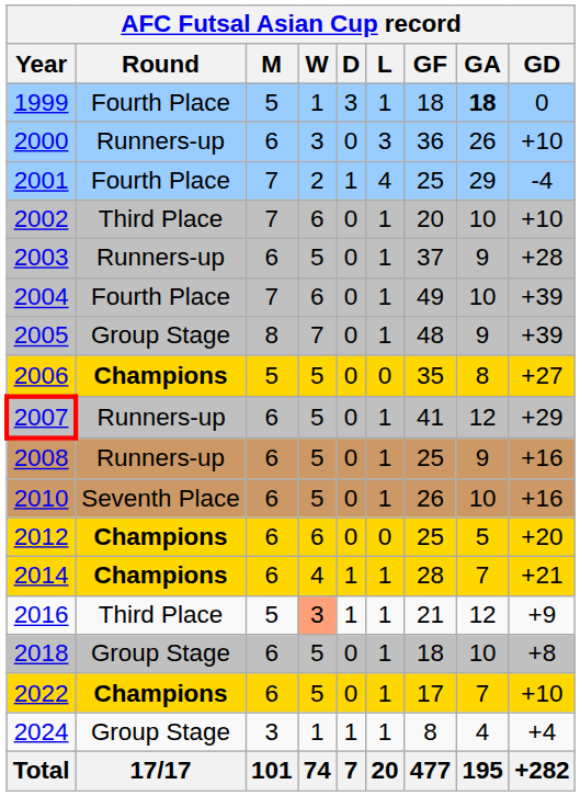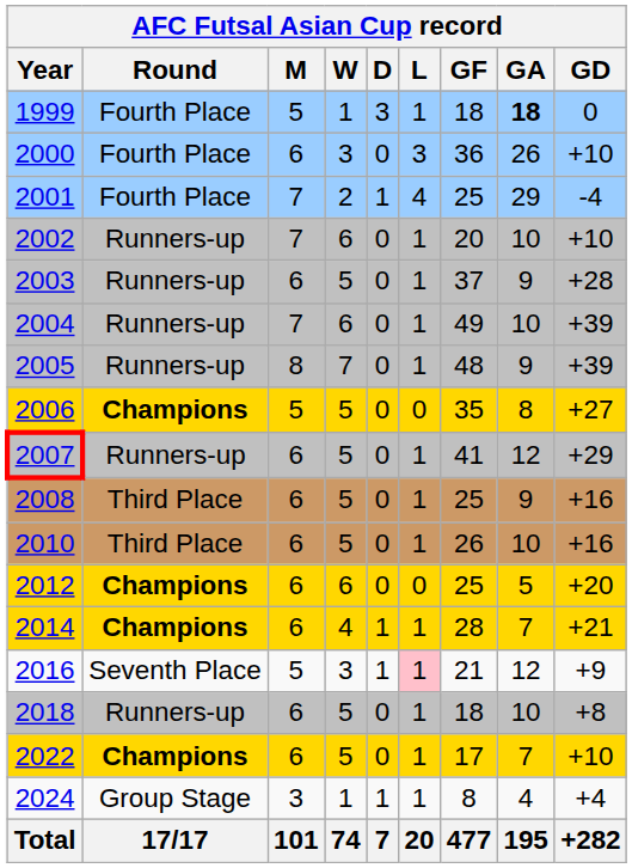 <table class="wikitable sortable" style="text-align: center;font-size:100%;">
 <tr>
 <th colspan=9><a href='#'>AFC Futsal Asian Cup</a> record</th>
 </tr>
 <tr>
 <th>Year</th>
 <th>Round</th>
 <th>M</th>
 <th>W</th>
 <th>D</th>
 <th>L</th>
 <th>GF</th>
 <th>GA</th>
 <th>GD</th>
 </tr>
 <tr bgcolor=#9acdff>
 <td> <a href='#'>1999</a></td>
 <td>Fourth Place</td>
 <td>5</td>
 <td>1</td>
 <td>3</td>
 <td>1</td>
 <td>18</td>
 <td><strong>18</strong></td>
 <td>0</td>
 </tr>
 <tr bgcolor=#9acdff>
 <td> <a href='#'>2000</a></td>
-<td>Runners-up</td>
+<td>Fourth Place</td>
 <td>6</td>
 <td>3</td>
 <td>0</td>
 <td>3</td>
 <td>36</td>
 <td>26</td>
 <td>+10</td>
 </tr>
 <tr bgcolor=#9acdff>
 <td> <a href='#'>2001</a></td>
 <td>Fourth Place</td>
 <td>7</td>
 <td>2</td>
 <td>1</td>
 <td>4</td>
 <td>25</td>
 <td>29</td>
 <td>-4</td>
 </tr>
 <tr bgcolor=silver>
 <td> <a href='#'>2002</a></td>
-<td>Third Place</td>
+<td>Runners-up</td>
 <td>7</td>
 <td>6</td>
 <td>0</td>
 <td>1</td>
 <td>20</td>
 <td>10</td>
 <td>+10</td>
 </tr>
 <tr bgcolor=silver>
 <td> <a href='#'>2003</a></td>
 <td>Runners-up</td>
 <td>6</td>
 <td>5</td>
 <td>0</td>
 <td>1</td>
 <td>37</td>
 <td>9</td>
 <td>+28</td>
 </tr>
 <tr bgcolor=silver>
 <td> <a href='#'>2004</a></td>
-<td>Fourth Place</td>
+<td>Runners-up</td>
 <td>7</td>
 <td>6</td>
 <td>0</td>
 <td>1</td>
 <td>49</td>
 <td>10</td>
 <td>+39</td>
 </tr>
 <tr bgcolor=silver>
 <td> <a href='#'>2005</a></td>
-<td>Group Stage</td>
+<td>Runners-up</td>
 <td>8</td>
 <td>7</td>
 <td>0</td>
 <td>1</td>
 <td>48</td>
 <td>9</td>
 <td>+39</td>
 </tr>
 <tr bgcolor=gold>
 <td> <a href='#'>2006</a></td>
 <td><strong>Champions</strong></td>
 <td>5</td>
 <td>5</td>
 <td>0</td>
 <td>0</td>
 <td>35</td>
 <td>8</td>
 <td>+27</td>
 </tr>
 <tr bgcolor=silver>
 <td style="border: 3px solid red"> <a href='#'>2007</a></td>
 <td>Runners-up</td>
 <td>6</td>
 <td>5</td>
 <td>0</td>
 <td>1</td>
 <td>41</td>
 <td>12</td>
 <td>+29</td>
 </tr>
 <tr bgcolor="#cc9966">
 <td> <a href='#'>2008</a></td>
-<td>Runners-up</td>
+<td>Third Place</td>
 <td>6</td>
 <td>5</td>
 <td>0</td>
 <td>1</td>
 <td>25</td>
 <td>9</td>
 <td>+16</td>
 </tr>
 <tr bgcolor="#cc9966">
 <td> <a href='#'>2010</a></td>
-<td>Seventh Place</td>
+<td>Third Place</td>
 <td>6</td>
 <td>5</td>
 <td>0</td>
 <td>1</td>
 <td>26</td>
 <td>10</td>
 <td>+16</td>
 </tr>
 <tr bgcolor=gold>
 <td> <a href='#'>2012</a></td>
 <td><strong>Champions</strong></td>
 <td>6</td>
 <td>6</td>
 <td>0</td>
 <td>0</td>
 <td>25</td>
 <td>5</td>
 <td>+20</td>
 </tr>
 <tr bgcolor=gold>
 <td> <a href='#'>2014</a></td>
 <td><strong>Champions</strong></td>
 <td>6</td>
 <td>4</td>
 <td>1</td>
 <td>1</td>
 <td>28</td>
 <td>7</td>
 <td>+21</td>
 </tr>
 <tr>
 <td> <a href='#'>2016</a></td>
-<td>Third Place</td>
+<td>Seventh Place</td>
 <td>5</td>
-<td style="background: lightsalmon;">3</td>
+<td>3</td>
 <td>1</td>
-<td>1</td>
+<td style="background: pink;">1</td>
 <td>21</td>
 <td>12</td>
 <td>+9</td>
 </tr>
 <tr bgcolor=silver>
 <td> <a href='#'>2018</a></td>
-<td>Group Stage</td>
+<td>Runners-up</td>
 <td>6</td>
 <td>5</td>
 <td>0</td>
 <td>1</td>
 <td>18</td>
 <td>10</td>
 <td>+8</td>
 </tr>
 <tr bgcolor=gold>
 <td> <a href='#'>2022</a></td>
 <td><strong>Champions</strong></td>
 <td>6</td>
 <td>5</td>
 <td>0</td>
 <td>1</td>
 <td>17</td>
 <td>7</td>
 <td>+10</td>
 </tr>
 <tr>
 <td> <a href='#'>2024</a></td>
 <td>Group Stage</td>
 <td>3</td>
 <td>1</td>
 <td>1</td>
 <td>1</td>
 <td>8</td>
 <td>4</td>
 <td>+4</td>
 </tr>
 <tr>
 <th><strong>Total</strong></th>
 <th>17/17</th>
 <th>101</th>
 <th>74</th>
 <th>7</th>
 <th>20</th>
 <th>477</th>
 <th>195</th>
 <th>+282</th>
 </tr>
 </table>
